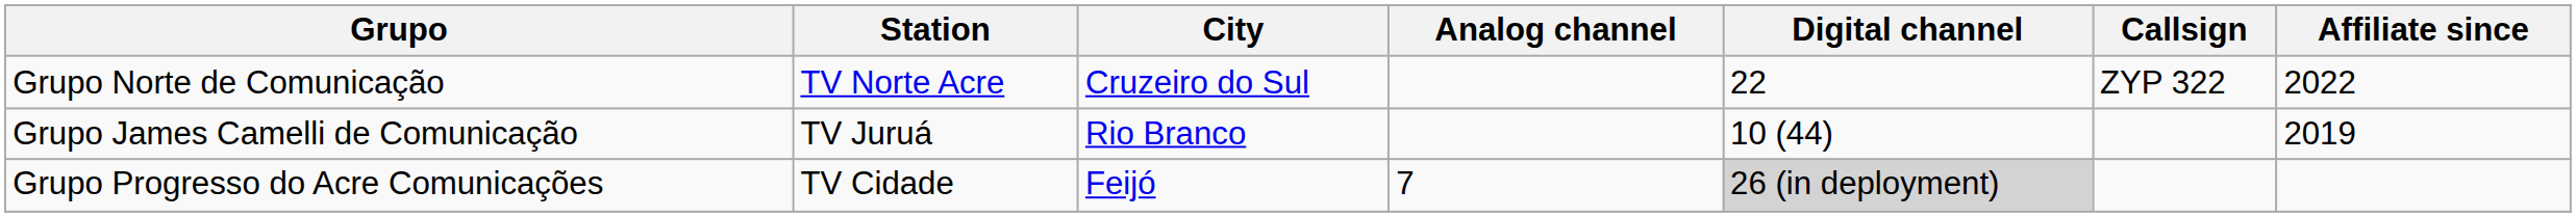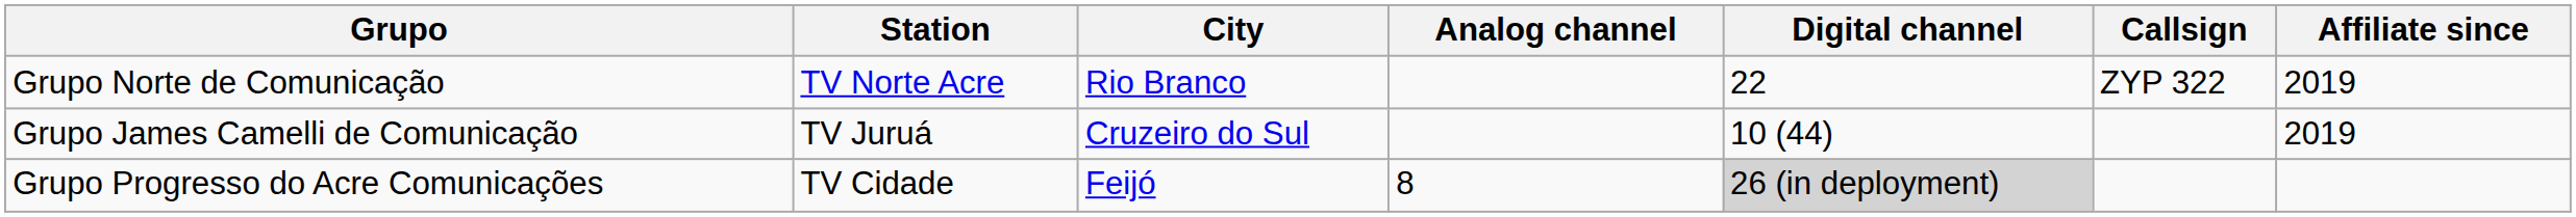 <table class = "wikitable" style = "width: 100%">
 <tr>
 <th>Grupo</th>
 <th>Station</th>
 <th>City</th>
 <th>Analog channel</th>
 <th>Digital channel</th>
 <th>Callsign</th>
 <th>Affiliate since</th>
 </tr>
 <tr>
 <td>Grupo Norte de Comunicação</td>
 <td><a href='#'>TV Norte Acre</a></td>
-<td><a href='#'>Cruzeiro do Sul</a></td>
+<td><a href='#'>Rio Branco</a></td>
 <td></td>
 <td>22</td>
 <td>ZYP 322</td>
-<td>2022</td>
+<td>2019</td>
 </tr>
 <tr>
 <td>Grupo James Camelli de Comunicação</td>
 <td>TV Juruá</td>
-<td><a href='#'>Rio Branco</a></td>
+<td><a href='#'>Cruzeiro do Sul</a></td>
 <td></td>
 <td>10 (44)</td>
 <td></td>
 <td>2019</td>
 </tr>
 <tr>
 <td>Grupo Progresso do Acre Comunicações</td>
 <td>TV Cidade</td>
 <td><a href='#'>Feijó</a></td>
-<td>7</td>
+<td>8</td>
 <td style="background: lightgrey;">26 (in deployment)</td>
 <td></td>
 <td></td>
 </tr>
 </table>
